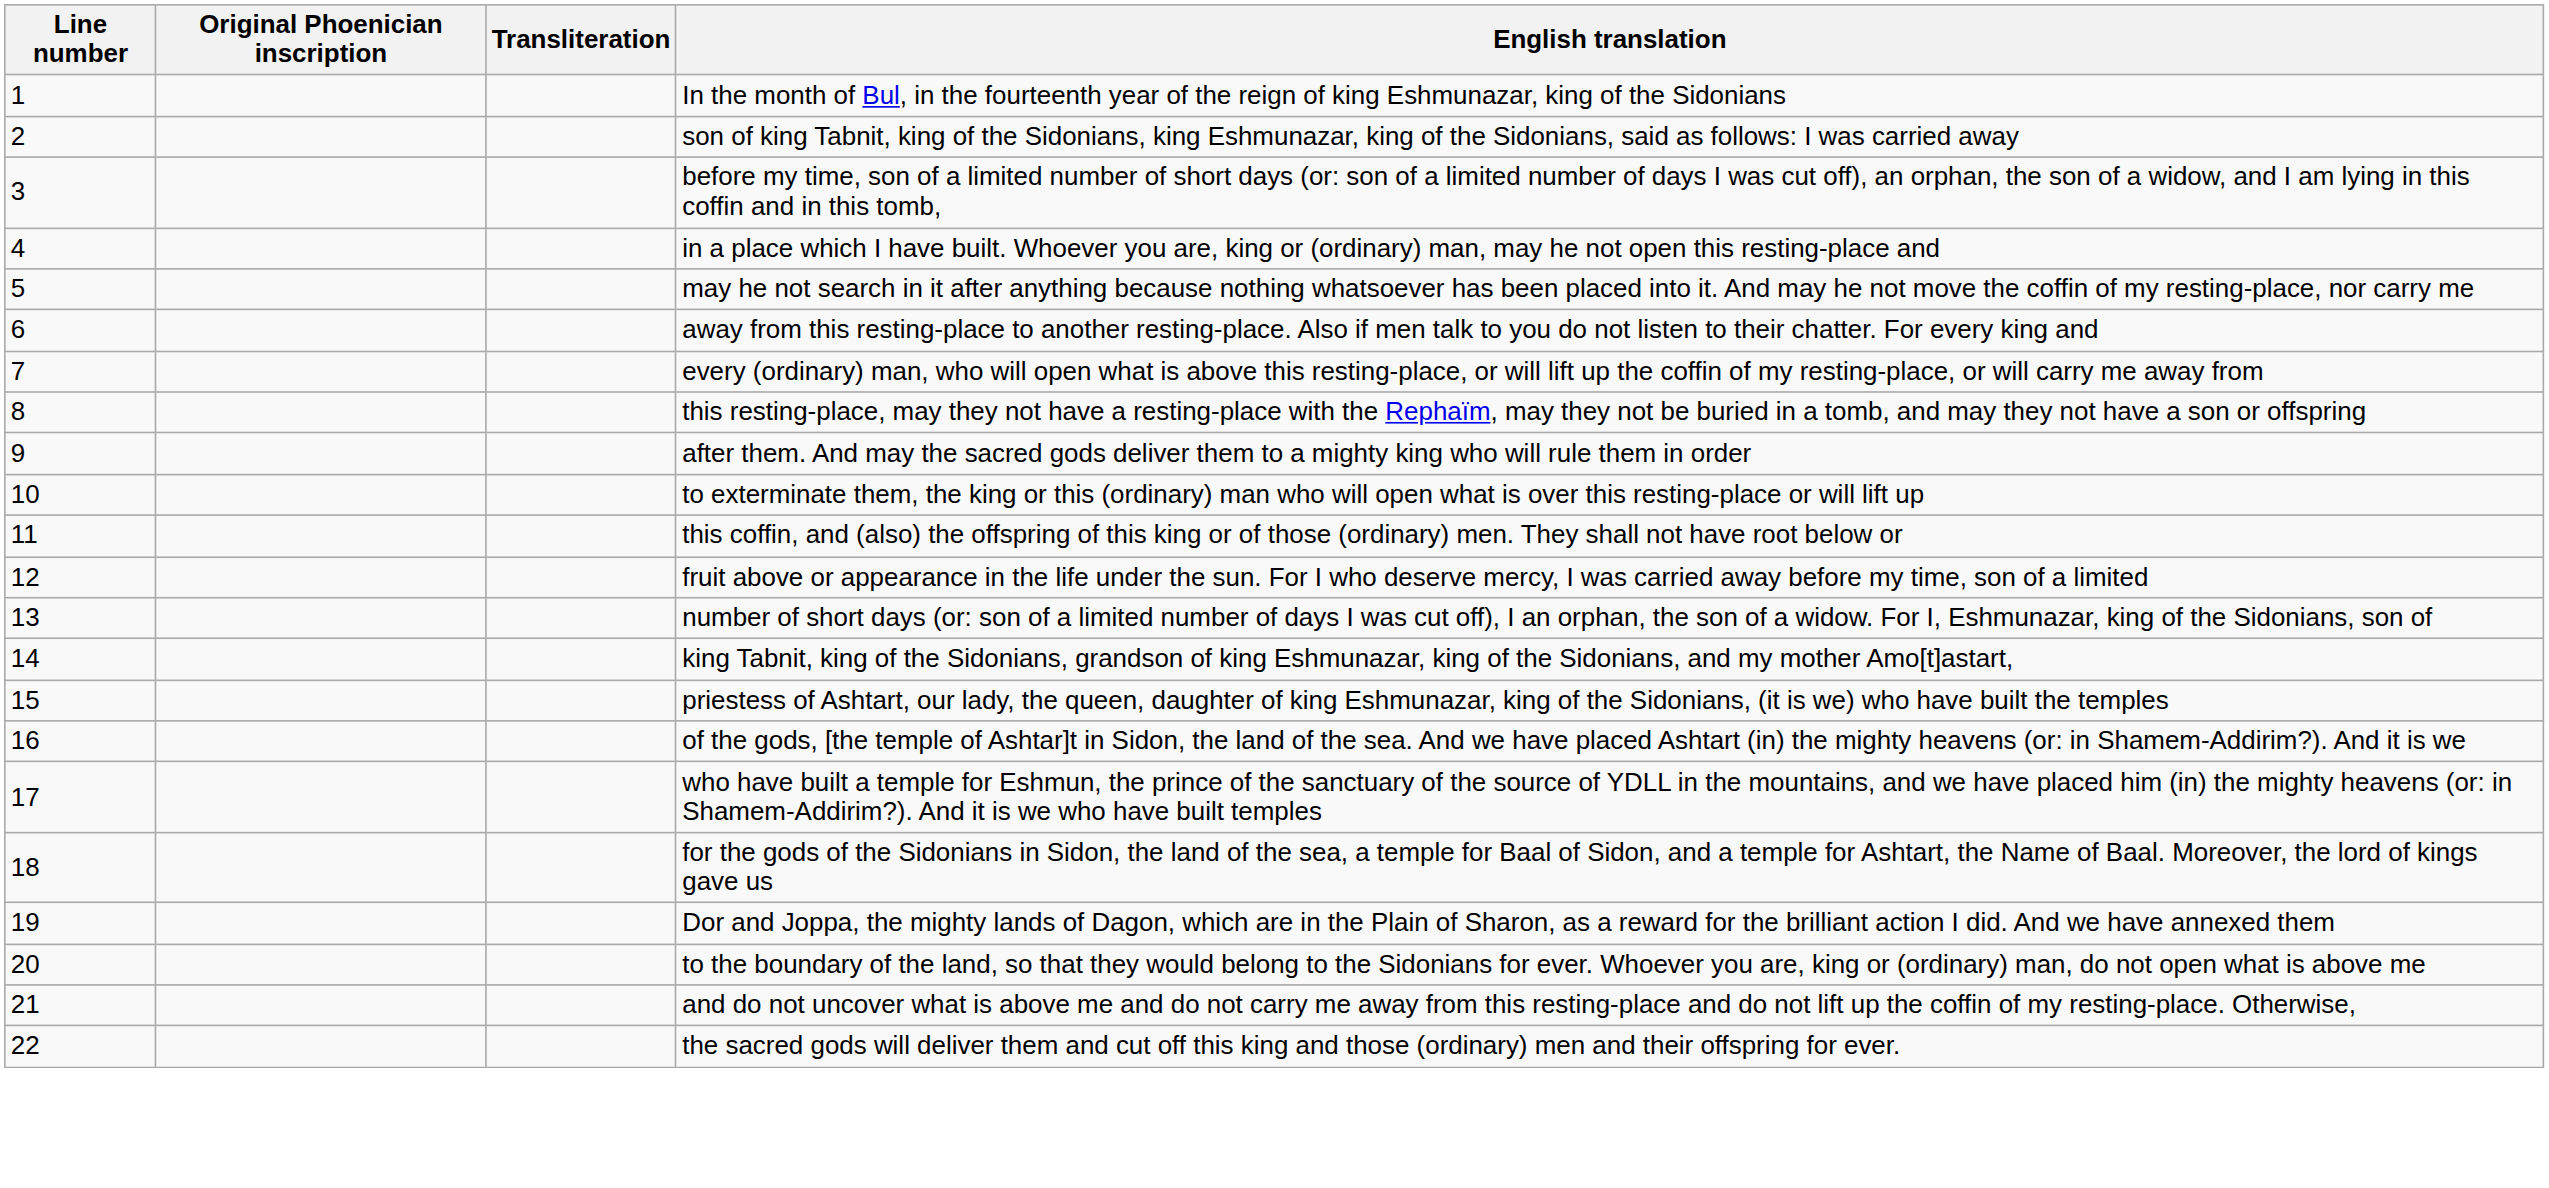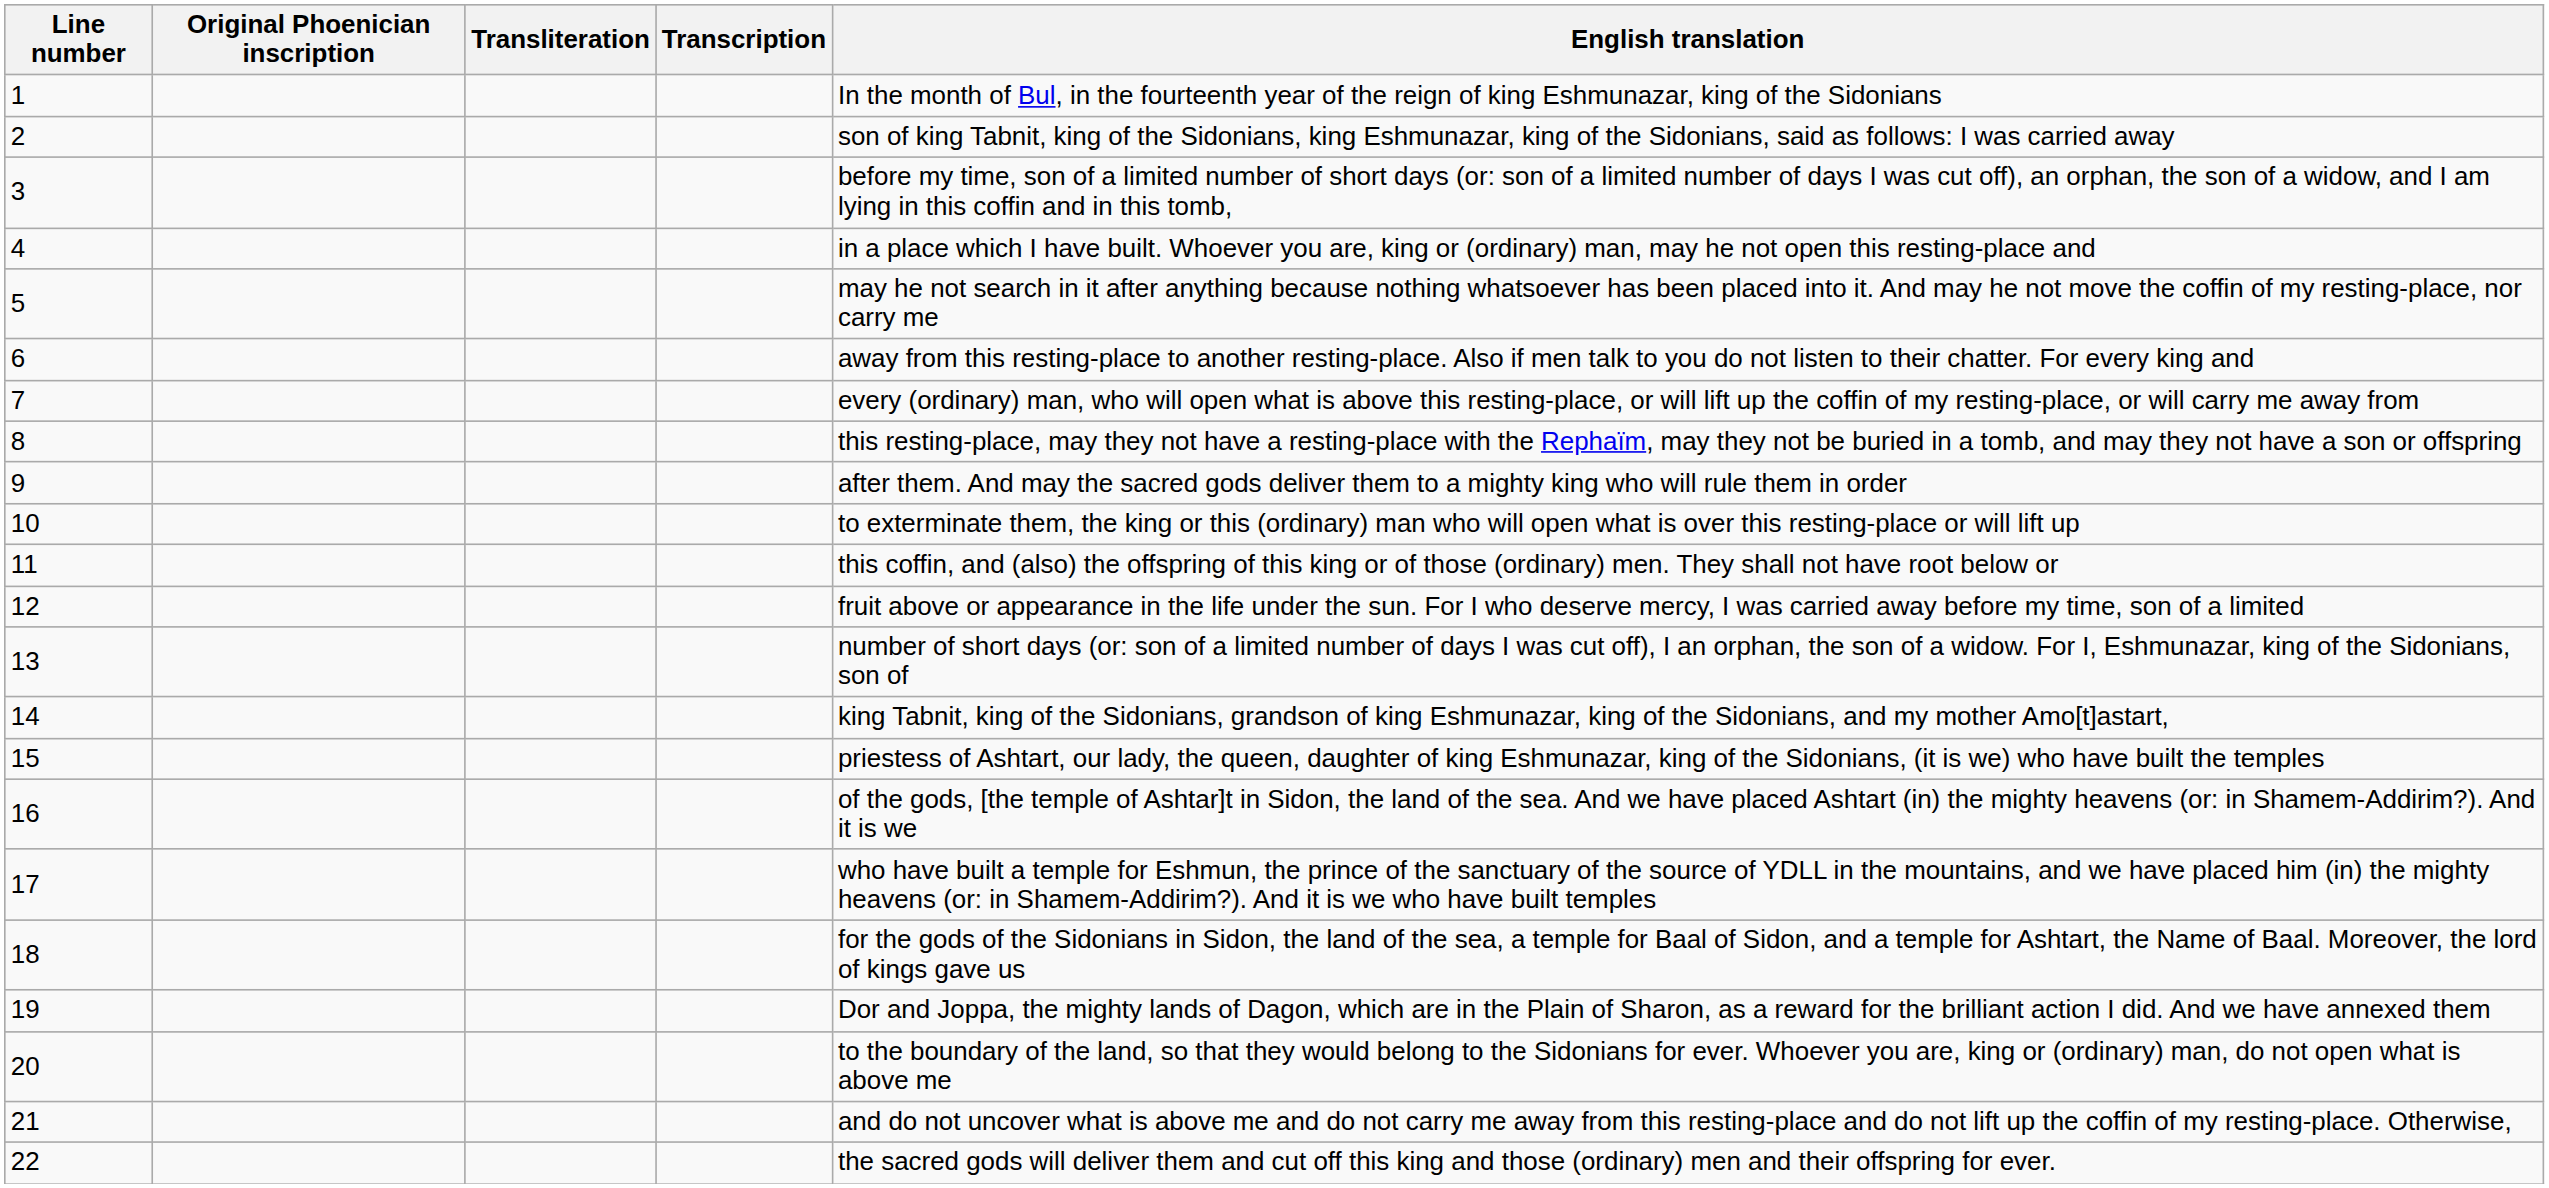 <table class="wikitable">
 <tr>
 <th>Line number</th>
 <th>Original Phoenician inscription</th>
 <th>Transliteration</th>
+<th>Transcription</th>
 <th>English translation</th>
 </tr>
 <tr>
 <td>1</td>
 <td><div></div></td>
+<td></td>
 <td></td>
 <td>In the month of <a href='#'>Bul</a>, in the fourteenth year of the reign of king Eshmunazar, king of the Sidonians</td>
 </tr>
 <tr>
 <td>2</td>
 <td><div></div></td>
 <td></td>
+<td></td>
 <td>son of king Tabnit, king of the Sidonians, king Eshmunazar, king of the Sidonians, said as follows: I was carried away</td>
 </tr>
 <tr>
 <td>3</td>
 <td><div></div></td>
+<td></td>
 <td></td>
 <td>before my time, son of a limited number of short days (or: son of a limited number of days I was cut off), an orphan, the son of a widow, and I am lying in this coffin and in this tomb,</td>
 </tr>
 <tr>
 <td>4</td>
 <td><div></div></td>
 <td></td>
+<td></td>
 <td>in a place which I have built. Whoever you are, king or (ordinary) man, may he  not open this resting-place and</td>
 </tr>
 <tr>
 <td>5</td>
 <td><div></div></td>
+<td></td>
 <td></td>
 <td>may he not search in it after anything because nothing whatsoever has been placed into it. And may he not move the coffin of my resting-place, nor carry me</td>
 </tr>
 <tr>
 <td>6</td>
 <td><div></div></td>
 <td></td>
+<td></td>
 <td>away from this resting-place to another resting-place. Also if men talk to you do not listen to their chatter. For every king and</td>
 </tr>
 <tr>
 <td>7</td>
 <td><div></div></td>
+<td></td>
 <td></td>
 <td>every (ordinary) man, who will open what is above this resting-place, or will lift up the coffin of my resting-place, or will carry me away from</td>
 </tr>
 <tr>
 <td>8</td>
 <td><div></div></td>
 <td></td>
+<td></td>
 <td>this resting-place, may they not have a resting-place with the <a href='#'>Rephaïm</a>, may they not be buried in a tomb, and may they not have a son or offspring</td>
 </tr>
 <tr>
 <td>9</td>
 <td><div></div></td>
+<td></td>
 <td></td>
 <td>after them. And may the sacred gods deliver them to a mighty king who will rule them in order</td>
 </tr>
 <tr>
 <td>10</td>
 <td><div></div></td>
 <td></td>
+<td></td>
 <td>to exterminate them, the king or this (ordinary) man who will open what is over this resting-place or will lift up</td>
 </tr>
 <tr>
 <td>11</td>
 <td><div></div></td>
+<td></td>
 <td></td>
 <td>this coffin, and (also) the offspring of this king or of those (ordinary) men. They shall not have root below or</td>
 </tr>
 <tr>
 <td>12</td>
 <td><div></div></td>
 <td></td>
+<td></td>
 <td>fruit above or appearance in the life under the sun. For I who deserve mercy, I was carried away before my time, son of a limited</td>
 </tr>
 <tr>
 <td>13</td>
 <td><div></div></td>
+<td></td>
 <td></td>
 <td>number of short days (or: son of a limited number of days I was cut off), I an orphan, the son of a widow. For I, Eshmunazar, king of the Sidonians, son of</td>
 </tr>
 <tr>
 <td>14</td>
 <td><div></div></td>
 <td></td>
+<td></td>
 <td>king Tabnit, king of the Sidonians, grandson of king Eshmunazar, king of the Sidonians, and my mother Amo[t]astart,</td>
 </tr>
 <tr>
 <td>15</td>
 <td><div></div></td>
+<td></td>
 <td></td>
 <td>priestess of Ashtart, our lady, the queen, daughter of king Eshmunazar, king of the Sidonians, (it is we) who have built the temples</td>
 </tr>
 <tr>
 <td>16</td>
 <td><div></div></td>
 <td></td>
+<td></td>
 <td>of the gods, [the temple of Ashtar]t in Sidon, the land of the sea. And we have placed Ashtart (in) the mighty heavens (or: in Shamem-Addirim?). And it is we</td>
 </tr>
 <tr>
 <td>17</td>
 <td><div></div></td>
+<td></td>
 <td></td>
 <td>who have built a temple for Eshmun, the prince of the sanctuary of the source of YDLL in the mountains, and we have placed him (in) the mighty heavens (or: in Shamem-Addirim?). And it is we who have built temples</td>
 </tr>
 <tr>
 <td>18</td>
 <td><div></div></td>
 <td></td>
+<td></td>
 <td>for the gods of the Sidonians in Sidon, the land of the sea, a temple for Baal of Sidon, and a temple for Ashtart, the Name of Baal. Moreover, the lord of kings gave us</td>
 </tr>
 <tr>
 <td>19</td>
 <td><div></div></td>
+<td></td>
 <td></td>
 <td>Dor and Joppa, the mighty lands of Dagon, which are in the Plain of Sharon, as a reward for the brilliant action I did. And we have annexed them</td>
 </tr>
 <tr>
 <td>20</td>
 <td><div></div></td>
 <td></td>
+<td></td>
 <td>to the boundary of the land, so that they would belong to the Sidonians for ever. Whoever you are, king or (ordinary) man, do not open what is above me</td>
 </tr>
 <tr>
 <td>21</td>
 <td><div></div></td>
+<td></td>
 <td></td>
 <td>and do not uncover what is above me and do not carry me away from this resting-place and do not lift up the coffin of my resting-place. Otherwise,</td>
 </tr>
 <tr>
 <td>22</td>
 <td><div></div></td>
 <td></td>
+<td></td>
 <td>the sacred gods will deliver them and cut off this king and those (ordinary) men and their offspring for ever.</td>
 </tr>
 </table>
